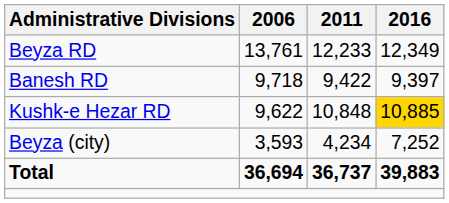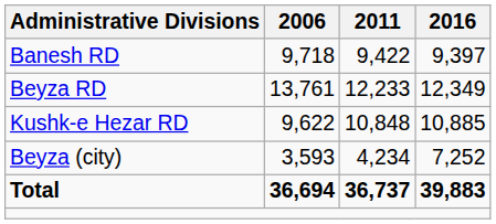 <table class="wikitable">
 <tr>
 <th>Administrative Divisions</th>
 <th>2006</th>
 <th>2011</th>
 <th>2016</th>
 </tr>
 <tr>
+<td><a href='#'>Banesh RD</a></td>
+<td style="text-align: right;">9,718</td>
+<td style="text-align: right;">9,422</td>
+<td style="text-align: right;">9,397</td>
+</tr>
+<tr>
 <td><a href='#'>Beyza RD</a></td>
 <td style="text-align: right;">13,761</td>
 <td style="text-align: right;">12,233</td>
 <td style="text-align: right;">12,349</td>
 </tr>
 <tr>
-<td><a href='#'>Banesh RD</a></td>
-<td style="text-align: right;">9,718</td>
-<td style="text-align: right;">9,422</td>
-<td style="text-align: right;">9,397</td>
-</tr>
-<tr>
 <td><a href='#'>Kushk-e Hezar RD</a></td>
 <td style="text-align: right;">9,622</td>
 <td style="text-align: right;">10,848</td>
-<td style="background: gold; text-align: right;">10,885</td>
+<td style="text-align: right;">10,885</td>
 </tr>
 <tr>
 <td><a href='#'>Beyza</a> (city)</td>
 <td style="text-align: right;">3,593</td>
 <td style="text-align: right;">4,234</td>
 <td style="text-align: right;">7,252</td>
 </tr>
 <tr>
 <td><strong>Total</strong></td>
 <td style="text-align: right;"><strong>36,694</strong></td>
 <td style="text-align: right;"><strong>36,737</strong></td>
 <td style="text-align: right;"><strong>39,883</strong></td>
 </tr>
 <tr>
 <td colspan=4></td>
 </tr>
 </table>
